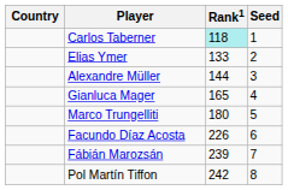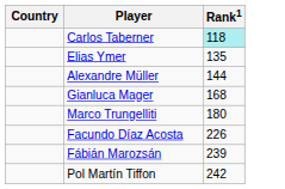 <table class="sortable wikitable">
 <tr>
 <th width="70">Country</th>
 <th width="175">Player</th>
 <th>Rank<sup>1</sup></th>
-<th>Seed</th>
 </tr>
 <tr>
 <td></td>
 <td><a href='#'>Carlos Taberner</a></td>
 <td style="background: paleturquoise;">118</td>
-<td>1</td>
 </tr>
 <tr>
 <td></td>
 <td><a href='#'>Elias Ymer</a></td>
-<td>133</td>
-<td>2</td>
+<td>135</td>
 </tr>
 <tr>
 <td></td>
 <td><a href='#'>Alexandre Müller</a></td>
 <td>144</td>
-<td>3</td>
 </tr>
 <tr>
 <td></td>
 <td><a href='#'>Gianluca Mager</a></td>
-<td>165</td>
-<td>4</td>
+<td>168</td>
 </tr>
 <tr>
 <td></td>
 <td><a href='#'>Marco Trungelliti</a></td>
 <td>180</td>
-<td>5</td>
 </tr>
 <tr>
 <td></td>
 <td><a href='#'>Facundo Díaz Acosta</a></td>
 <td>226</td>
-<td>6</td>
 </tr>
 <tr>
 <td></td>
 <td><a href='#'>Fábián Marozsán</a></td>
 <td>239</td>
-<td>7</td>
 </tr>
 <tr>
 <td></td>
 <td>Pol Martín Tiffon</td>
 <td>242</td>
-<td>8</td>
 </tr>
 </table>
